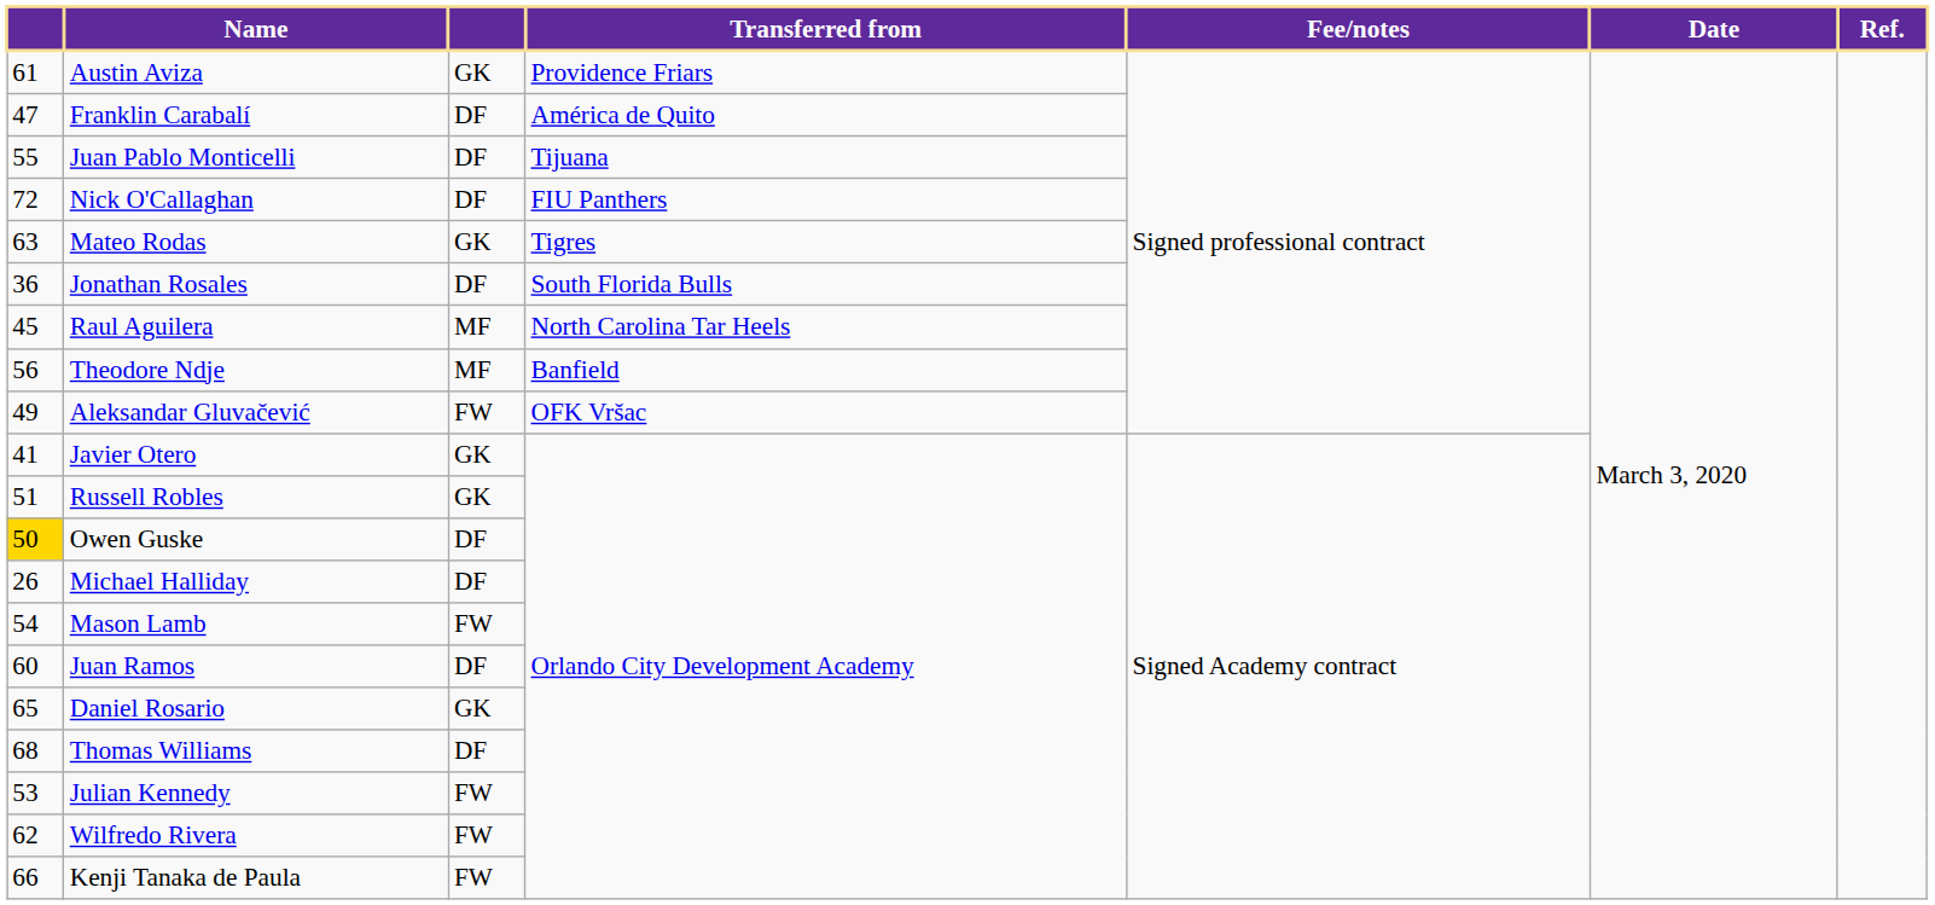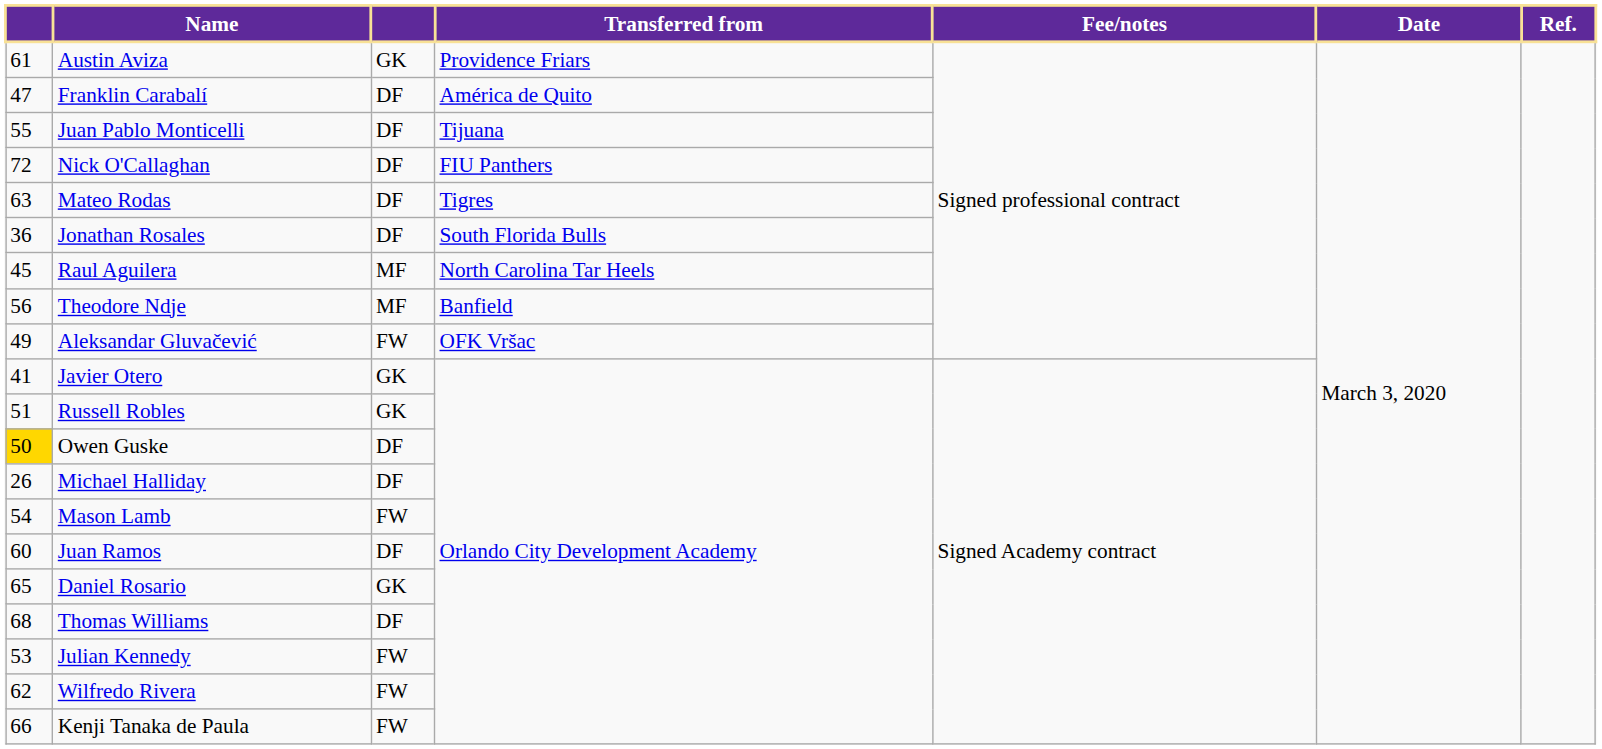 <table class="wikitable sortable" style="width:90%; text-align:center; font-size:95%; text-align:left;">
 <tr>
 <th style="background:#5E299A; color:white; border:2px solid #F8E196;"></th>
 <th style="background:#5E299A; color:white; border:2px solid #F8E196;">Name</th>
 <th style="background:#5E299A; color:white; border:2px solid #F8E196;"></th>
 <th style="background:#5E299A; color:white; border:2px solid #F8E196;">Transferred from</th>
 <th style="background:#5E299A; color:white; border:2px solid #F8E196;">Fee/notes</th>
 <th style="background:#5E299A; color:white; border:2px solid #F8E196;">Date</th>
 <th style="background:#5E299A; color:white; border:2px solid #F8E196;">Ref.</th>
 </tr>
 <tr>
 <td>61</td>
 <td> <a href='#'>Austin Aviza</a></td>
 <td>GK</td>
 <td> <a href='#'>Providence Friars</a></td>
 <td rowspan="9">Signed professional contract</td>
 <td rowspan="20">March 3, 2020</td>
 <td rowspan="20"></td>
 </tr>
 <tr>
 <td>47</td>
 <td> <a href='#'>Franklin Carabalí</a></td>
 <td>DF</td>
 <td> <a href='#'>América de Quito</a></td>
 </tr>
 <tr>
 <td>55</td>
 <td> <a href='#'>Juan Pablo Monticelli</a></td>
 <td>DF</td>
 <td> <a href='#'>Tijuana</a></td>
 </tr>
 <tr>
 <td>72</td>
 <td> <a href='#'>Nick O'Callaghan</a></td>
 <td>DF</td>
 <td> <a href='#'>FIU Panthers</a></td>
 </tr>
 <tr>
 <td>63</td>
 <td> <a href='#'>Mateo Rodas</a></td>
-<td>GK</td>
+<td>DF</td>
 <td> <a href='#'>Tigres</a></td>
 </tr>
 <tr>
 <td>36</td>
 <td> <a href='#'>Jonathan Rosales</a></td>
 <td>DF</td>
 <td> <a href='#'>South Florida Bulls</a></td>
 </tr>
 <tr>
 <td>45</td>
 <td> <a href='#'>Raul Aguilera</a></td>
 <td>MF</td>
 <td> <a href='#'>North Carolina Tar Heels</a></td>
 </tr>
 <tr>
 <td>56</td>
 <td> <a href='#'>Theodore Ndje</a></td>
 <td>MF</td>
 <td> <a href='#'>Banfield</a></td>
 </tr>
 <tr>
 <td>49</td>
 <td> <a href='#'>Aleksandar Gluvačević</a></td>
 <td>FW</td>
 <td> <a href='#'>OFK Vršac</a></td>
 </tr>
 <tr>
 <td>41</td>
 <td> <a href='#'>Javier Otero</a></td>
 <td>GK</td>
 <td rowspan="11"> <a href='#'>Orlando City Development Academy</a></td>
 <td rowspan="11">Signed Academy contract</td>
 </tr>
 <tr>
 <td>51</td>
 <td> <a href='#'>Russell Robles</a></td>
 <td>GK</td>
 </tr>
 <tr>
 <td style="background: gold;">50</td>
 <td> Owen Guske</td>
 <td>DF</td>
 </tr>
 <tr>
 <td>26</td>
 <td> <a href='#'>Michael Halliday</a></td>
 <td>DF</td>
 </tr>
 <tr>
 <td>54</td>
 <td> <a href='#'>Mason Lamb</a></td>
 <td>FW</td>
 </tr>
 <tr>
 <td>60</td>
 <td> <a href='#'>Juan Ramos</a></td>
 <td>DF</td>
 </tr>
 <tr>
 <td>65</td>
 <td> <a href='#'>Daniel Rosario</a></td>
 <td>GK</td>
 </tr>
 <tr>
 <td>68</td>
 <td> <a href='#'>Thomas Williams</a></td>
 <td>DF</td>
 </tr>
 <tr>
 <td>53</td>
 <td> <a href='#'>Julian Kennedy</a></td>
 <td>FW</td>
 </tr>
 <tr>
 <td>62</td>
 <td> <a href='#'>Wilfredo Rivera</a></td>
 <td>FW</td>
 </tr>
 <tr>
 <td>66</td>
 <td> Kenji Tanaka de Paula</td>
 <td>FW</td>
 </tr>
 </table>
